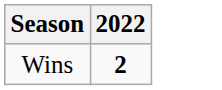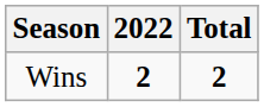 <table class="wikitable">
 <tr>
 <th>Season</th>
 <th>2022</th>
+<th>Total</th>
 </tr>
 <tr align=center>
 <td>Wins</td>
 <td><strong>2</strong></td>
+<td><strong>2</strong></td>
 </tr>
 </table>
